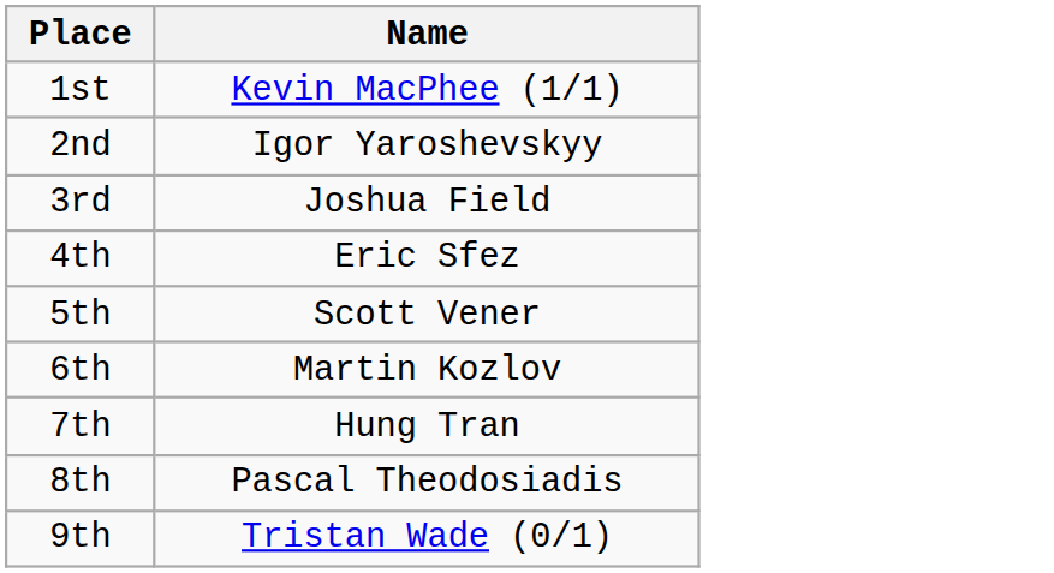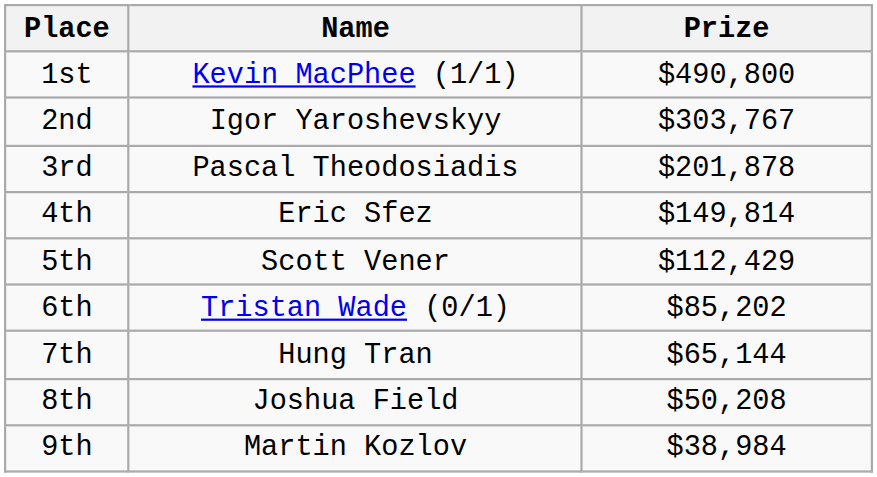 <table class="wikitable">
 <tr>
 <th width="50">Place</th>
 <th width="200">Name</th>
+<th width="125">Prize</th>
 </tr>
 <tr>
 <td align = "center">1st</td>
 <td align = "center"><a href='#'>Kevin MacPhee</a> (1/1)</td>
+<td align = "center">$490,800</td>
 </tr>
 <tr>
 <td align = "center">2nd</td>
 <td align = "center">Igor Yaroshevskyy</td>
+<td align = "center">$303,767</td>
 </tr>
 <tr>
 <td align = "center">3rd</td>
-<td align = "center">Joshua Field</td>
+<td align = "center">Pascal Theodosiadis</td>
+<td align = "center">$201,878</td>
 </tr>
 <tr>
 <td align = "center">4th</td>
 <td align = "center">Eric Sfez</td>
+<td align = "center">$149,814</td>
 </tr>
 <tr>
 <td align = "center">5th</td>
 <td align = "center">Scott Vener</td>
+<td align = "center">$112,429</td>
 </tr>
 <tr>
 <td align = "center">6th</td>
-<td align = "center">Martin Kozlov</td>
+<td align = "center"><a href='#'>Tristan Wade</a> (0/1)</td>
+<td align = "center">$85,202</td>
 </tr>
 <tr>
 <td align = "center">7th</td>
 <td align = "center">Hung Tran</td>
+<td align = "center">$65,144</td>
 </tr>
 <tr>
 <td align = "center">8th</td>
-<td align = "center">Pascal Theodosiadis</td>
+<td align = "center">Joshua Field</td>
+<td align = "center">$50,208</td>
 </tr>
 <tr>
 <td align = "center">9th</td>
-<td align = "center"><a href='#'>Tristan Wade</a> (0/1)</td>
+<td align = "center">Martin Kozlov</td>
+<td align = "center">$38,984</td>
 </tr>
 </table>
